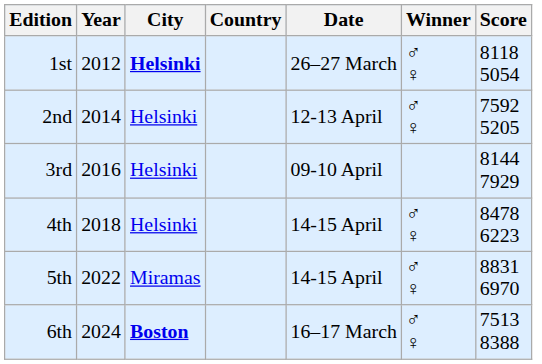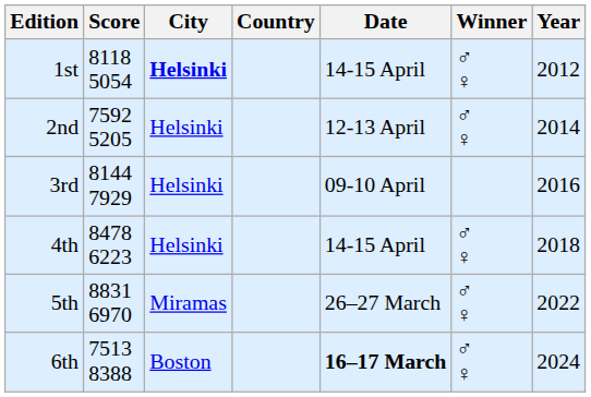 <table class="wikitable">
 <tr style="background:#cde;">
 <th>Edition</th>
-<th>Year</th>
+<th>Score</th>
 <th>City</th>
 <th>Country</th>
 <th>Date</th>
 <th>Winner</th>
-<th>Score</th>
+<th>Year</th>
 </tr>
 <tr style="background:#def;">
 <td style="text-align:right;">1st</td>
-<td align="center">2012</td>
+<td>8118<br>5054</td>
 <td><strong><a href='#'>Helsinki</a></strong></td>
 <td></td>
-<td>26–27 March</td>
+<td>14-15 April</td>
 <td>♂ <br>♀ </td>
-<td>8118<br>5054</td>
+<td align="center">2012</td>
 </tr>
 <tr style="background:#def;">
 <td style="text-align:right;">2nd</td>
-<td align="center">2014</td>
+<td>7592<br>5205</td>
 <td><a href='#'>Helsinki</a></td>
 <td></td>
 <td>12-13 April</td>
 <td>♂ <br>♀ </td>
-<td>7592<br>5205</td>
+<td align="center">2014</td>
 </tr>
 <tr style="background:#def;">
 <td style="text-align:right;">3rd</td>
-<td align="center">2016</td>
+<td>8144<br>7929</td>
 <td><a href='#'>Helsinki</a></td>
 <td></td>
 <td>09-10 April</td>
 <td ♂ ></td>
-<td>8144<br>7929</td>
+<td align="center">2016</td>
 </tr>
 <tr style="background:#def;">
 <td style="text-align:right;">4th</td>
-<td align="center">2018</td>
+<td>8478<br>6223</td>
 <td><a href='#'>Helsinki</a></td>
 <td></td>
 <td>14-15 April</td>
 <td>♂ <br>♀ </td>
-<td>8478<br>6223</td>
+<td align="center">2018</td>
 </tr>
 <tr style="background:#def;">
 <td style="text-align:right;">5th</td>
-<td align="center">2022</td>
+<td>8831<br>6970</td>
 <td><a href='#'>Miramas</a></td>
 <td></td>
-<td>14-15 April</td>
+<td>26–27 March</td>
 <td>♂ <br>♀ </td>
-<td>8831<br>6970</td>
+<td align="center">2022</td>
 </tr>
 <tr style="background:#def;">
 <td style="text-align:right;">6th</td>
+<td>7513<br>8388</td>
+<td><a href='#'>Boston</a></td>
+<td></td>
+<td><strong>16–17 March</strong></td>
+<td>♂ <br>♀ </td>
 <td align="center">2024</td>
-<td><strong><a href='#'>Boston</a></strong></td>
-<td></td>
-<td>16–17 March</td>
-<td>♂ <br>♀ </td>
-<td>7513<br>8388</td>
 </tr>
 </table>
